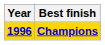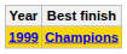 <table class="wikitable" style="text-align:center">
 <tr>
 <th>Year</th>
 <th>Best finish</th>
 </tr>
 <tr style="background:gold">
-<td><strong><a href='#'>1996</a></strong></td>
+<td><strong><a href='#'>1999</a></strong></td>
 <td><strong><a href='#'>Champions</a></strong></td>
 </tr>
 </table>
